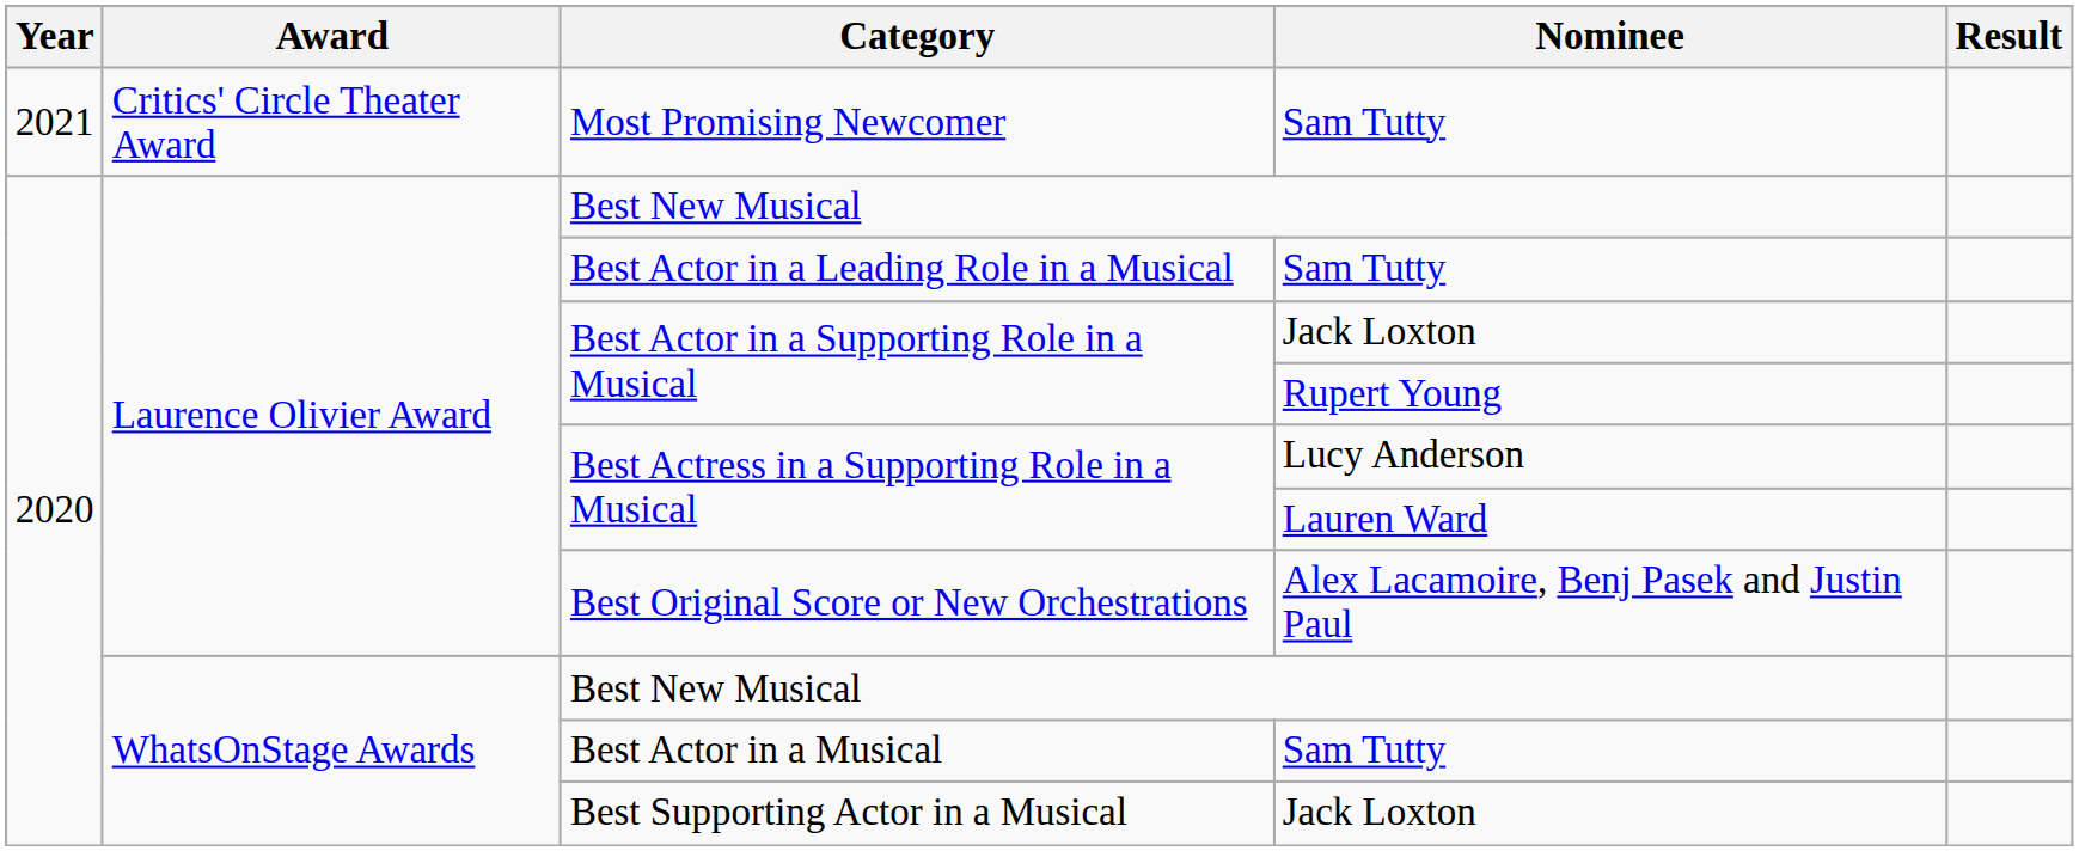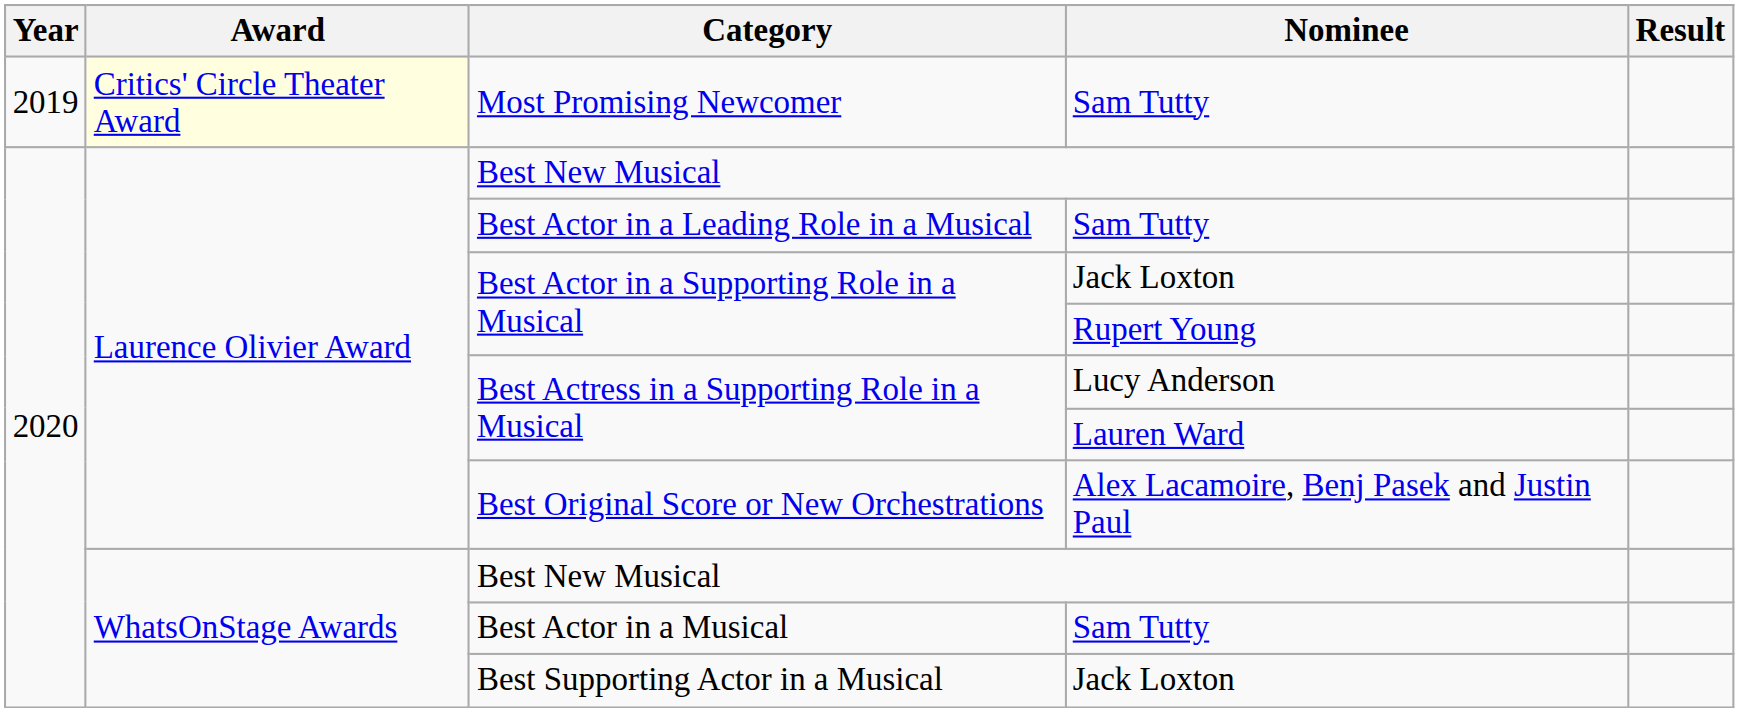 <table class="wikitable" style="width:95%">
 <tr>
 <th>Year</th>
 <th>Award</th>
 <th>Category</th>
 <th>Nominee</th>
 <th>Result</th>
 </tr>
 <tr>
-<td style="text-align:center">2021</td>
-<td><a href='#'>Critics' Circle Theater Award</a></td>
+<td style="text-align:center">2019</td>
+<td style="background: lightyellow;"><a href='#'>Critics' Circle Theater Award</a></td>
 <td><a href='#'>Most Promising Newcomer</a></td>
 <td><a href='#'>Sam Tutty</a></td>
 <td></td>
 </tr>
 <tr>
 <td rowspan="10" style="text-align:center">2020</td>
 <td rowspan="7"><a href='#'>Laurence Olivier Award</a></td>
 <td colspan="2"><a href='#'>Best New Musical</a></td>
 <td></td>
 </tr>
 <tr>
 <td><a href='#'>Best Actor in a Leading Role in a Musical</a></td>
 <td><a href='#'>Sam Tutty</a></td>
 <td></td>
 </tr>
 <tr>
 <td rowspan="2"><a href='#'>Best Actor in a Supporting Role in a Musical</a></td>
 <td>Jack Loxton</td>
 <td></td>
 </tr>
 <tr>
 <td><a href='#'>Rupert Young</a></td>
 <td></td>
 </tr>
 <tr>
 <td rowspan="2"><a href='#'>Best Actress in a Supporting Role in a Musical</a></td>
 <td>Lucy Anderson</td>
 <td></td>
 </tr>
 <tr>
 <td><a href='#'>Lauren Ward</a></td>
 <td></td>
 </tr>
 <tr>
 <td><a href='#'>Best Original Score or New Orchestrations</a></td>
 <td><a href='#'>Alex Lacamoire</a>, <a href='#'>Benj Pasek</a> and <a href='#'>Justin Paul</a></td>
 <td></td>
 </tr>
 <tr>
 <td rowspan=3><a href='#'>WhatsOnStage Awards</a></td>
 <td colspan=2>Best New Musical</td>
 <td></td>
 </tr>
 <tr>
 <td>Best Actor in a Musical</td>
 <td><a href='#'>Sam Tutty</a></td>
 <td></td>
 </tr>
 <tr>
 <td>Best Supporting Actor in a Musical</td>
 <td>Jack Loxton</td>
 <td></td>
 </tr>
 </table>
